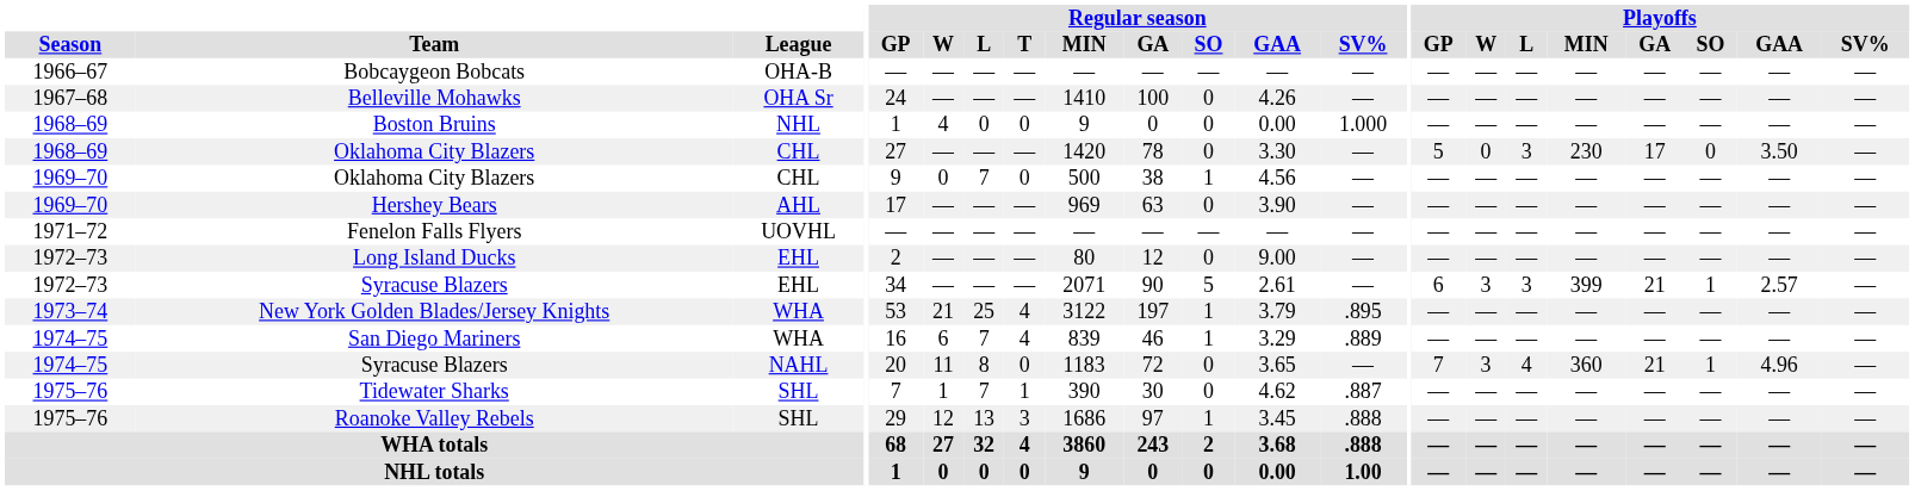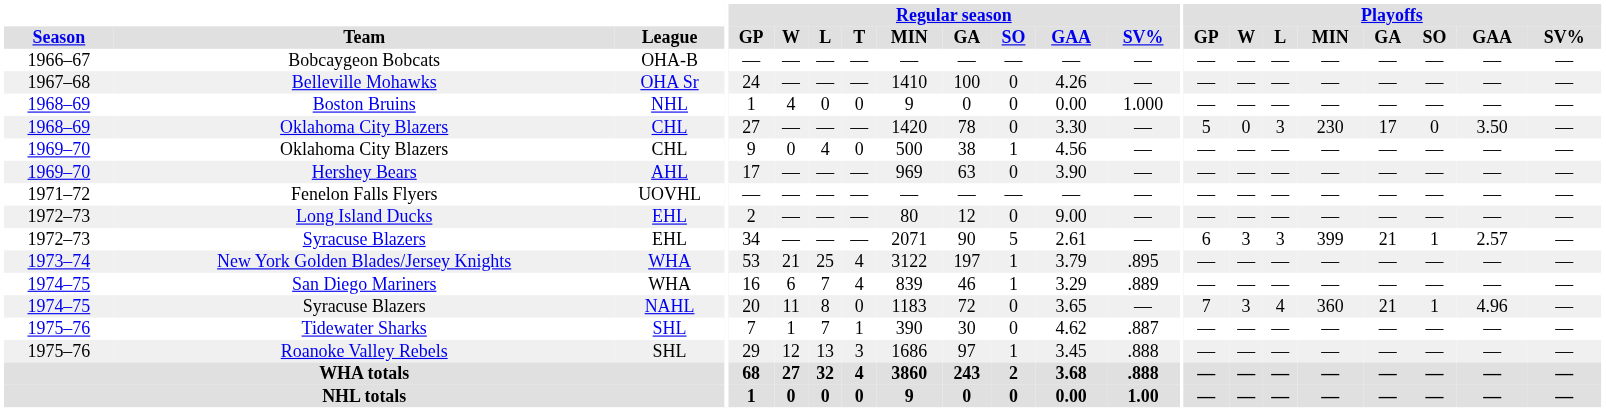 <table border="0" cellpadding="1" cellspacing="0" style="width:90%; text-align:center;">
 <tr bgcolor="#e0e0e0">
 <th colspan="3" bgcolor="#ffffff"></th>
 <th rowspan="99" bgcolor="#ffffff"></th>
 <th colspan="9" bgcolor="#e0e0e0"><a href='#'>Regular season</a></th>
 <th rowspan="99" bgcolor="#ffffff"></th>
 <th colspan="8" bgcolor="#e0e0e0"><a href='#'>Playoffs</a></th>
 </tr>
 <tr bgcolor="#e0e0e0">
 <th><a href='#'>Season</a></th>
 <th>Team</th>
 <th>League</th>
 <th>GP</th>
 <th>W</th>
 <th>L</th>
 <th>T</th>
 <th>MIN</th>
 <th>GA</th>
 <th><a href='#'>SO</a></th>
 <th><a href='#'>GAA</a></th>
 <th><a href='#'>SV%</a></th>
 <th>GP</th>
 <th>W</th>
 <th>L</th>
 <th>MIN</th>
 <th>GA</th>
 <th>SO</th>
 <th>GAA</th>
 <th>SV%</th>
 </tr>
 <tr>
 <td>1966–67</td>
 <td>Bobcaygeon Bobcats</td>
 <td>OHA-B</td>
 <td>—</td>
 <td>—</td>
 <td>—</td>
 <td>—</td>
 <td>—</td>
 <td>—</td>
 <td>—</td>
 <td>—</td>
 <td>—</td>
 <td>—</td>
 <td>—</td>
 <td>—</td>
 <td>—</td>
 <td>—</td>
 <td>—</td>
 <td>—</td>
 <td>—</td>
 </tr>
 <tr bgcolor="#f0f0f0">
 <td>1967–68</td>
 <td><a href='#'>Belleville Mohawks</a></td>
 <td><a href='#'>OHA Sr</a></td>
 <td>24</td>
 <td>—</td>
 <td>—</td>
 <td>—</td>
 <td>1410</td>
 <td>100</td>
 <td>0</td>
 <td>4.26</td>
 <td>—</td>
 <td>—</td>
 <td>—</td>
 <td>—</td>
 <td>—</td>
 <td>—</td>
 <td>—</td>
 <td>—</td>
 <td>—</td>
 </tr>
 <tr>
 <td><a href='#'>1968–69</a></td>
 <td><a href='#'>Boston Bruins</a></td>
 <td><a href='#'>NHL</a></td>
 <td>1</td>
 <td>4</td>
 <td>0</td>
 <td>0</td>
 <td>9</td>
 <td>0</td>
 <td>0</td>
 <td>0.00</td>
 <td>1.000</td>
 <td>—</td>
 <td>—</td>
 <td>—</td>
 <td>—</td>
 <td>—</td>
 <td>—</td>
 <td>—</td>
 <td>—</td>
 </tr>
 <tr bgcolor="#f0f0f0">
 <td><a href='#'>1968–69</a></td>
 <td><a href='#'>Oklahoma City Blazers</a></td>
 <td><a href='#'>CHL</a></td>
 <td>27</td>
 <td>—</td>
 <td>—</td>
 <td>—</td>
 <td>1420</td>
 <td>78</td>
 <td>0</td>
 <td>3.30</td>
 <td>—</td>
 <td>5</td>
 <td>0</td>
 <td>3</td>
 <td>230</td>
 <td>17</td>
 <td>0</td>
 <td>3.50</td>
 <td>—</td>
 </tr>
 <tr>
 <td><a href='#'>1969–70</a></td>
 <td>Oklahoma City Blazers</td>
 <td>CHL</td>
 <td>9</td>
 <td>0</td>
-<td>7</td>
+<td>4</td>
 <td>0</td>
 <td>500</td>
 <td>38</td>
 <td>1</td>
 <td>4.56</td>
 <td>—</td>
 <td>—</td>
 <td>—</td>
 <td>—</td>
 <td>—</td>
 <td>—</td>
 <td>—</td>
 <td>—</td>
 <td>—</td>
 </tr>
 <tr bgcolor="#f0f0f0">
 <td><a href='#'>1969–70</a></td>
 <td><a href='#'>Hershey Bears</a></td>
 <td><a href='#'>AHL</a></td>
 <td>17</td>
 <td>—</td>
 <td>—</td>
 <td>—</td>
 <td>969</td>
 <td>63</td>
 <td>0</td>
 <td>3.90</td>
 <td>—</td>
 <td>—</td>
 <td>—</td>
 <td>—</td>
 <td>—</td>
 <td>—</td>
 <td>—</td>
 <td>—</td>
 <td>—</td>
 </tr>
 <tr>
 <td>1971–72</td>
 <td>Fenelon Falls Flyers</td>
 <td>UOVHL</td>
 <td>—</td>
 <td>—</td>
 <td>—</td>
 <td>—</td>
 <td>—</td>
 <td>—</td>
 <td>—</td>
 <td>—</td>
 <td>—</td>
 <td>—</td>
 <td>—</td>
 <td>—</td>
 <td>—</td>
 <td>—</td>
 <td>—</td>
 <td>—</td>
 <td>—</td>
 </tr>
 <tr bgcolor="#f0f0f0">
 <td>1972–73</td>
 <td><a href='#'>Long Island Ducks</a></td>
 <td><a href='#'>EHL</a></td>
 <td>2</td>
 <td>—</td>
 <td>—</td>
 <td>—</td>
 <td>80</td>
 <td>12</td>
 <td>0</td>
 <td>9.00</td>
 <td>—</td>
 <td>—</td>
 <td>—</td>
 <td>—</td>
 <td>—</td>
 <td>—</td>
 <td>—</td>
 <td>—</td>
 <td>—</td>
 </tr>
 <tr>
 <td>1972–73</td>
 <td><a href='#'>Syracuse Blazers</a></td>
 <td>EHL</td>
 <td>34</td>
 <td>—</td>
 <td>—</td>
 <td>—</td>
 <td>2071</td>
 <td>90</td>
 <td>5</td>
 <td>2.61</td>
 <td>—</td>
 <td>6</td>
 <td>3</td>
 <td>3</td>
 <td>399</td>
 <td>21</td>
 <td>1</td>
 <td>2.57</td>
 <td>—</td>
 </tr>
 <tr bgcolor="#f0f0f0">
 <td><a href='#'>1973–74</a></td>
 <td><a href='#'>New York Golden Blades/Jersey Knights</a></td>
 <td><a href='#'>WHA</a></td>
 <td>53</td>
 <td>21</td>
 <td>25</td>
 <td>4</td>
 <td>3122</td>
 <td>197</td>
 <td>1</td>
 <td>3.79</td>
 <td>.895</td>
 <td>—</td>
 <td>—</td>
 <td>—</td>
 <td>—</td>
 <td>—</td>
 <td>—</td>
 <td>—</td>
 <td>—</td>
 </tr>
 <tr>
 <td><a href='#'>1974–75</a></td>
 <td><a href='#'>San Diego Mariners</a></td>
 <td>WHA</td>
 <td>16</td>
 <td>6</td>
 <td>7</td>
 <td>4</td>
 <td>839</td>
 <td>46</td>
 <td>1</td>
 <td>3.29</td>
 <td>.889</td>
 <td>—</td>
 <td>—</td>
 <td>—</td>
 <td>—</td>
 <td>—</td>
 <td>—</td>
 <td>—</td>
 <td>—</td>
 </tr>
 <tr bgcolor="#f0f0f0">
 <td><a href='#'>1974–75</a></td>
 <td>Syracuse Blazers</td>
 <td><a href='#'>NAHL</a></td>
 <td>20</td>
 <td>11</td>
 <td>8</td>
 <td>0</td>
 <td>1183</td>
 <td>72</td>
 <td>0</td>
 <td>3.65</td>
 <td>—</td>
 <td>7</td>
 <td>3</td>
 <td>4</td>
 <td>360</td>
 <td>21</td>
 <td>1</td>
 <td>4.96</td>
 <td>—</td>
 </tr>
 <tr>
 <td><a href='#'>1975–76</a></td>
 <td><a href='#'>Tidewater Sharks</a></td>
 <td><a href='#'>SHL</a></td>
 <td>7</td>
 <td>1</td>
 <td>7</td>
 <td>1</td>
 <td>390</td>
 <td>30</td>
 <td>0</td>
 <td>4.62</td>
 <td>.887</td>
 <td>—</td>
 <td>—</td>
 <td>—</td>
 <td>—</td>
 <td>—</td>
 <td>—</td>
 <td>—</td>
 <td>—</td>
 </tr>
 <tr bgcolor="#f0f0f0">
 <td>1975–76</td>
 <td><a href='#'>Roanoke Valley Rebels</a></td>
 <td>SHL</td>
 <td>29</td>
 <td>12</td>
 <td>13</td>
 <td>3</td>
 <td>1686</td>
 <td>97</td>
 <td>1</td>
 <td>3.45</td>
 <td>.888</td>
 <td>—</td>
 <td>—</td>
 <td>—</td>
 <td>—</td>
 <td>—</td>
 <td>—</td>
 <td>—</td>
 <td>—</td>
 </tr>
 <tr bgcolor="#e0e0e0">
 <th colspan=3>WHA totals</th>
 <th>68</th>
 <th>27</th>
 <th>32</th>
 <th>4</th>
 <th>3860</th>
 <th>243</th>
 <th>2</th>
 <th>3.68</th>
 <th>.888</th>
 <th>—</th>
 <th>—</th>
 <th>—</th>
 <th>—</th>
 <th>—</th>
 <th>—</th>
 <th>—</th>
 <th>—</th>
 </tr>
 <tr bgcolor="#e0e0e0">
 <th colspan=3>NHL totals</th>
 <th>1</th>
 <th>0</th>
 <th>0</th>
 <th>0</th>
 <th>9</th>
 <th>0</th>
 <th>0</th>
 <th>0.00</th>
 <th>1.00</th>
 <th>—</th>
 <th>—</th>
 <th>—</th>
 <th>—</th>
 <th>—</th>
 <th>—</th>
 <th>—</th>
 <th>—</th>
 </tr>
 </table>
